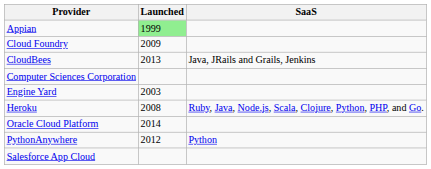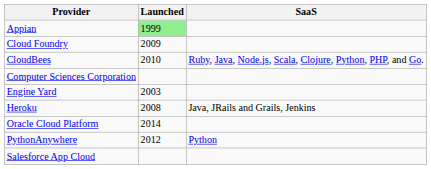 <table class="wikitable sortable">
 <tr>
 <th>Provider</th>
 <th>Launched</th>
 <th>SaaS</th>
 </tr>
 <tr>
 <td><a href='#'>Appian</a></td>
 <td style="background: lightgreen;">1999</td>
 <td></td>
 </tr>
 <tr>
 <td><a href='#'>Cloud Foundry</a></td>
 <td>2009</td>
 <td></td>
 </tr>
 <tr>
 <td><a href='#'>CloudBees</a></td>
-<td>2013</td>
-<td>Java, JRails and Grails, Jenkins</td>
+<td>2010</td>
+<td><a href='#'>Ruby</a>, <a href='#'>Java</a>, <a href='#'>Node.js</a>, <a href='#'>Scala</a>, <a href='#'>Clojure</a>, <a href='#'>Python</a>, <a href='#'>PHP</a>, and <a href='#'>Go</a>.</td>
 </tr>
 <tr>
 <td><a href='#'>Computer Sciences Corporation</a></td>
 <td></td>
 <td></td>
 </tr>
 <tr>
 <td><a href='#'>Engine Yard</a></td>
 <td>2003</td>
 <td></td>
 </tr>
 <tr>
 <td><a href='#'>Heroku</a></td>
 <td>2008</td>
-<td><a href='#'>Ruby</a>, <a href='#'>Java</a>, <a href='#'>Node.js</a>, <a href='#'>Scala</a>, <a href='#'>Clojure</a>, <a href='#'>Python</a>, <a href='#'>PHP</a>, and <a href='#'>Go</a>.</td>
+<td>Java, JRails and Grails, Jenkins</td>
 </tr>
 <tr>
 <td><a href='#'>Oracle Cloud Platform</a></td>
 <td>2014</td>
 <td></td>
 </tr>
 <tr>
 <td><a href='#'>PythonAnywhere</a></td>
 <td>2012</td>
 <td><a href='#'>Python</a></td>
 </tr>
 <tr>
 <td><a href='#'>Salesforce App Cloud</a></td>
 <td></td>
 <td></td>
 </tr>
 </table>
